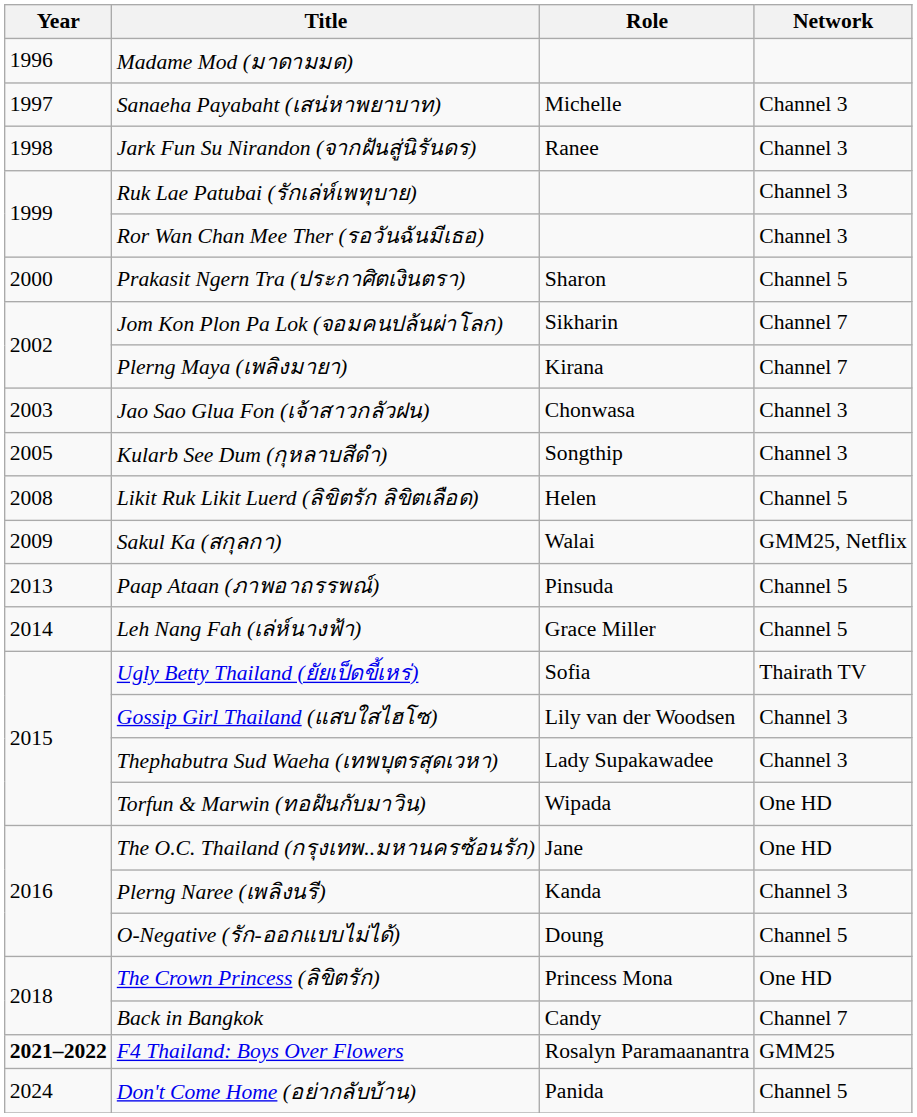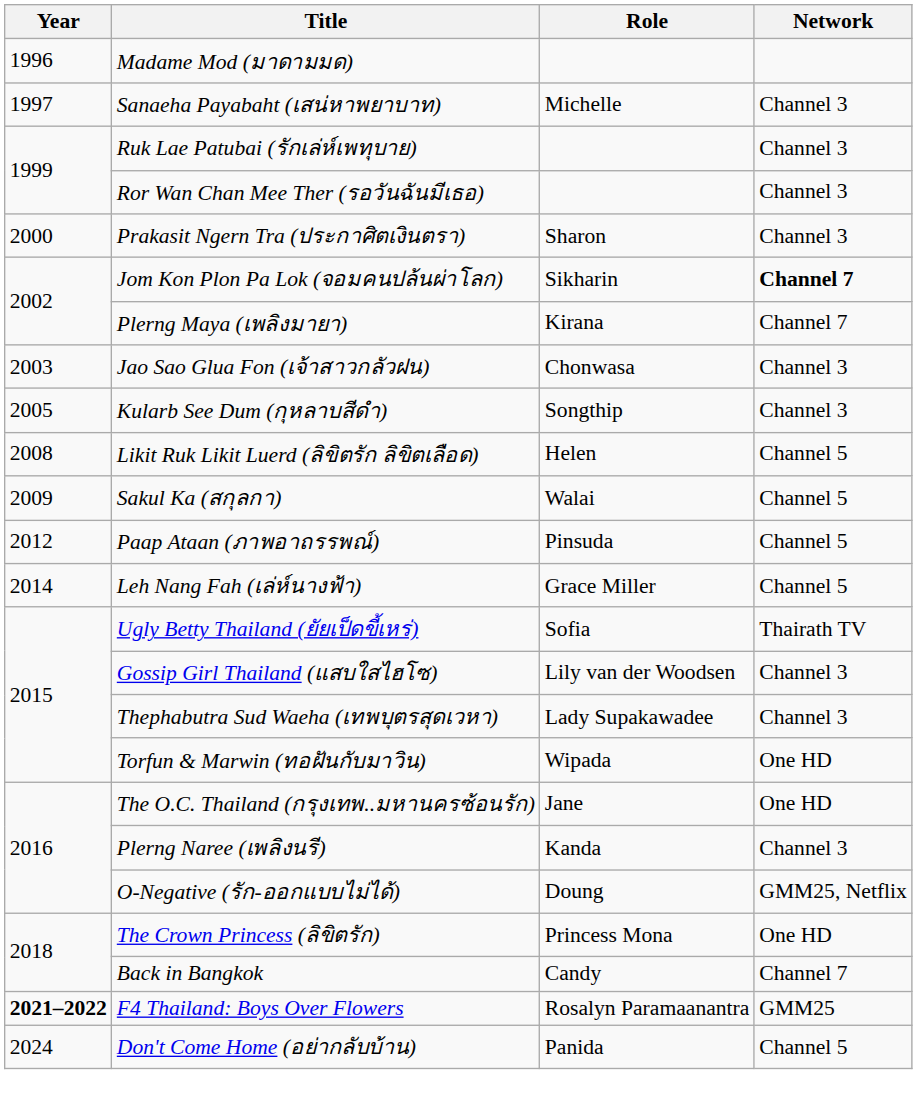 <table class="wikitable sortable" >
 <tr>
 <th>Year</th>
 <th>Title</th>
 <th>Role</th>
 <th>Network</th>
 </tr>
 <tr>
 <td>1996</td>
 <td><em>Madame Mod (มาดามมด)</em></td>
 <td></td>
 <td></td>
 </tr>
 <tr>
 <td>1997</td>
 <td><em>Sanaeha Payabaht (เสน่หาพยาบาท)</em></td>
 <td>Michelle</td>
 <td>Channel 3</td>
 </tr>
 <tr>
-<td>1998</td>
-<td><em>Jark Fun Su Nirandon (จากฝันสู่นิรันดร)</em></td>
-<td>Ranee</td>
-<td>Channel 3</td>
-</tr>
-<tr>
 <td rowspan="2">1999</td>
 <td><em>Ruk Lae Patubai (รักเล่ห์เพทุบาย)</em></td>
 <td></td>
 <td>Channel 3</td>
 </tr>
 <tr>
 <td><em>Ror Wan Chan Mee Ther (รอวันฉันมีเธอ)</em></td>
 <td></td>
 <td>Channel 3</td>
 </tr>
 <tr>
 <td>2000</td>
 <td><em>Prakasit Ngern Tra (ประกาศิตเงินตรา)</em></td>
 <td>Sharon</td>
-<td>Channel 5</td>
+<td>Channel 3</td>
 </tr>
 <tr>
 <td rowspan="2">2002</td>
 <td><em>Jom Kon Plon Pa Lok (จอมคนปล้นผ่าโลก)</em></td>
 <td>Sikharin</td>
-<td>Channel 7</td>
+<td><strong>Channel 7</strong></td>
 </tr>
 <tr>
 <td><em>Plerng Maya (เพลิงมายา)</em></td>
 <td>Kirana</td>
 <td>Channel 7</td>
 </tr>
 <tr>
 <td>2003</td>
 <td><em>Jao Sao Glua Fon (เจ้าสาวกลัวฝน)</em></td>
 <td>Chonwasa</td>
 <td>Channel 3</td>
 </tr>
 <tr>
 <td>2005</td>
 <td><em>Kularb See Dum (กุหลาบสีดำ)</em></td>
 <td>Songthip</td>
 <td>Channel 3</td>
 </tr>
 <tr>
 <td>2008</td>
 <td><em>Likit Ruk Likit Luerd (ลิขิตรัก ลิขิตเลือด)</em></td>
 <td>Helen</td>
 <td>Channel 5</td>
 </tr>
 <tr>
 <td>2009</td>
 <td><em>Sakul Ka (สกุลกา)</em></td>
 <td>Walai</td>
-<td>GMM25, Netflix</td>
+<td>Channel 5</td>
 </tr>
 <tr>
-<td>2013</td>
+<td>2012</td>
 <td><em>Paap Ataan (ภาพอาถรรพณ์)</em></td>
 <td>Pinsuda</td>
 <td>Channel 5</td>
 </tr>
 <tr>
 <td>2014</td>
 <td><em>Leh Nang Fah (เล่ห์นางฟ้า)</em></td>
 <td>Grace Miller</td>
 <td>Channel 5</td>
 </tr>
 <tr>
 <td rowspan="4">2015</td>
 <td><em><a href='#'>Ugly Betty Thailand (ยัยเป็ดขี้เหร่)</a></em></td>
 <td>Sofia</td>
 <td>Thairath TV</td>
 </tr>
 <tr>
 <td><em><a href='#'>Gossip Girl Thailand</a> (แสบใสไฮโซ)</em></td>
 <td>Lily van der Woodsen</td>
 <td>Channel 3</td>
 </tr>
 <tr>
 <td><em>Thephabutra Sud Waeha (เทพบุตรสุดเวหา)</em></td>
 <td>Lady Supakawadee</td>
 <td>Channel 3</td>
 </tr>
 <tr>
 <td><em>Torfun & Marwin (ทอฝันกับมาวิน)</em></td>
 <td>Wipada</td>
 <td>One HD</td>
 </tr>
 <tr>
 <td rowspan="3">2016</td>
 <td><em>The O.C. Thailand (กรุงเทพ..มหานครซ้อนรัก)</em></td>
 <td>Jane</td>
 <td>One HD</td>
 </tr>
 <tr>
 <td scope="row"><em>Plerng Naree (เพลิงนรี)</em></td>
 <td>Kanda</td>
 <td>Channel 3</td>
 </tr>
 <tr>
 <td><em>O-Negative (รัก-ออกแบบไม่ได้)</em></td>
 <td>Doung</td>
-<td>Channel 5</td>
+<td>GMM25, Netflix</td>
 </tr>
 <tr>
 <td rowspan="2">2018</td>
 <td scope="row"><em><a href='#'>The Crown Princess</a> (ลิขิตรัก)</em></td>
 <td>Princess Mona</td>
 <td>One HD</td>
 </tr>
 <tr>
 <td><em>Back in Bangkok</em></td>
 <td>Candy</td>
 <td>Channel 7</td>
 </tr>
 <tr>
 <td><strong>2021–2022</strong></td>
 <td><em><a href='#'>F4 Thailand: Boys Over Flowers</a></em></td>
 <td>Rosalyn Paramaanantra</td>
 <td>GMM25</td>
 </tr>
 <tr>
 <td>2024</td>
 <td><em><a href='#'>Don't Come Home</a> (อย่ากลับบ้าน)</em></td>
 <td>Panida</td>
 <td>Channel 5</td>
 </tr>
 </table>
